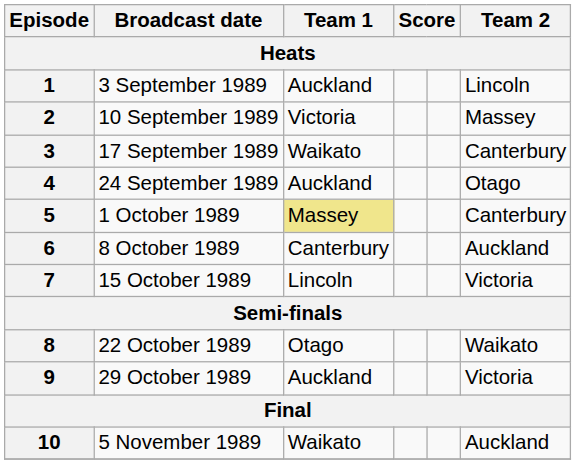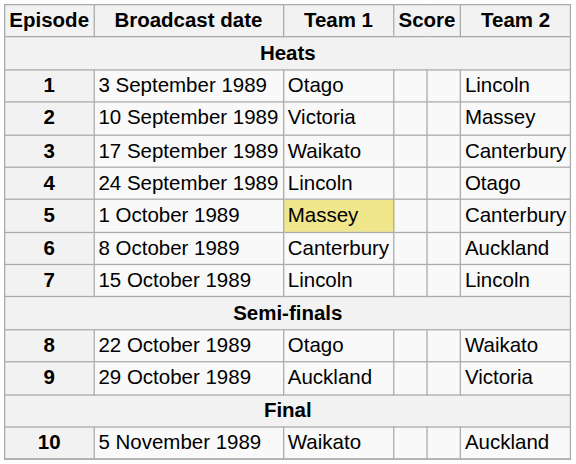 <table class="wikitable">
 <tr>
 <th>Episode</th>
 <th>Broadcast date</th>
 <th>Team 1</th>
 <th colspan=2>Score</th>
 <th>Team 2</th>
 </tr>
 <tr>
 <th colspan=6>Heats</th>
 </tr>
 <tr>
 <th>1</th>
 <td>3 September 1989</td>
-<td>Auckland</td>
+<td>Otago</td>
 <td></td>
 <td></td>
 <td>Lincoln</td>
 </tr>
 <tr>
 <th>2</th>
 <td>10 September 1989</td>
 <td>Victoria</td>
 <td></td>
 <td></td>
 <td>Massey</td>
 </tr>
 <tr>
 <th>3</th>
 <td>17 September 1989</td>
 <td>Waikato</td>
 <td></td>
 <td></td>
 <td>Canterbury</td>
 </tr>
 <tr>
 <th>4</th>
 <td>24 September 1989</td>
-<td>Auckland</td>
+<td>Lincoln</td>
 <td></td>
 <td></td>
 <td>Otago</td>
 </tr>
 <tr>
 <th>5</th>
 <td>1 October 1989</td>
 <td style="background: khaki;">Massey</td>
 <td></td>
 <td></td>
 <td>Canterbury</td>
 </tr>
 <tr>
 <th>6</th>
 <td>8 October 1989</td>
 <td>Canterbury</td>
 <td></td>
 <td></td>
 <td>Auckland</td>
 </tr>
 <tr>
 <th>7</th>
 <td>15 October 1989</td>
 <td>Lincoln</td>
 <td></td>
 <td></td>
-<td>Victoria</td>
+<td>Lincoln</td>
 </tr>
 <tr>
 <th colspan=6>Semi-finals</th>
 </tr>
 <tr>
 <th>8</th>
 <td>22 October 1989</td>
 <td>Otago</td>
 <td></td>
 <td></td>
 <td>Waikato</td>
 </tr>
 <tr>
 <th>9</th>
 <td>29 October 1989</td>
 <td>Auckland</td>
 <td></td>
 <td></td>
 <td>Victoria</td>
 </tr>
 <tr>
 <th colspan=6>Final</th>
 </tr>
 <tr>
 <th>10</th>
 <td>5 November 1989</td>
 <td>Waikato</td>
 <td></td>
 <td></td>
 <td>Auckland</td>
 </tr>
 <tr>
 </tr>
 </table>
